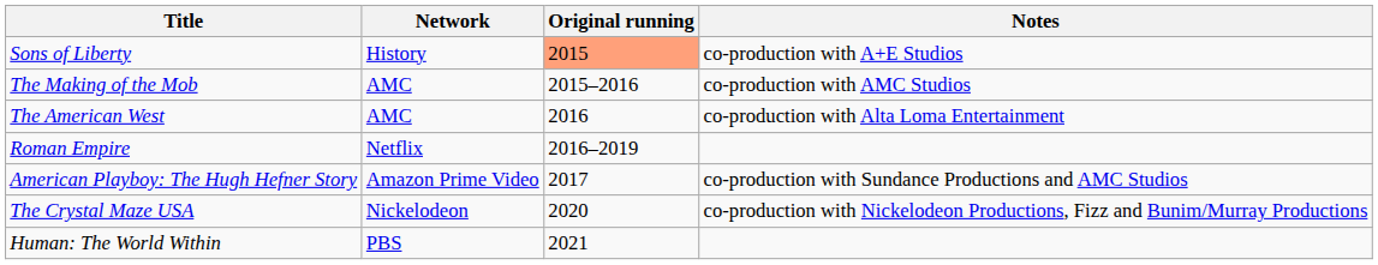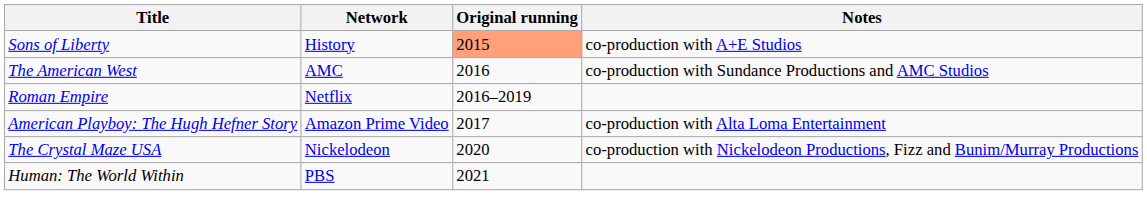 <table class="wikitable sortable">
 <tr>
 <th>Title</th>
 <th>Network</th>
 <th>Original running</th>
 <th>Notes</th>
 </tr>
 <tr>
 <td><em><a href='#'>Sons of Liberty</a></em></td>
 <td><a href='#'>History</a></td>
 <td style="background: lightsalmon;">2015</td>
 <td>co-production with <a href='#'>A+E Studios</a></td>
 </tr>
 <tr>
-<td><em><a href='#'>The Making of the Mob</a></em></td>
-<td><a href='#'>AMC</a></td>
-<td>2015–2016</td>
-<td>co-production with <a href='#'>AMC Studios</a></td>
-</tr>
-<tr>
 <td><em><a href='#'>The American West</a></em></td>
 <td><a href='#'>AMC</a></td>
 <td>2016</td>
-<td>co-production with <a href='#'>Alta Loma Entertainment</a></td>
+<td>co-production with Sundance Productions and <a href='#'>AMC Studios</a></td>
 </tr>
 <tr>
 <td><em><a href='#'>Roman Empire</a></em></td>
 <td><a href='#'>Netflix</a></td>
 <td>2016–2019</td>
 <td></td>
 </tr>
 <tr>
 <td><em><a href='#'>American Playboy: The Hugh Hefner Story</a></em></td>
 <td><a href='#'>Amazon Prime Video</a></td>
 <td>2017</td>
-<td>co-production with Sundance Productions and <a href='#'>AMC Studios</a></td>
+<td>co-production with <a href='#'>Alta Loma Entertainment</a></td>
 </tr>
 <tr>
 <td><em><a href='#'>The Crystal Maze USA</a></em></td>
 <td><a href='#'>Nickelodeon</a></td>
 <td>2020</td>
 <td>co-production with <a href='#'>Nickelodeon Productions</a>, Fizz and <a href='#'>Bunim/Murray Productions</a></td>
 </tr>
 <tr>
 <td><em>Human: The World Within</em></td>
 <td><a href='#'>PBS</a></td>
 <td>2021</td>
 <td></td>
 </tr>
 </table>
